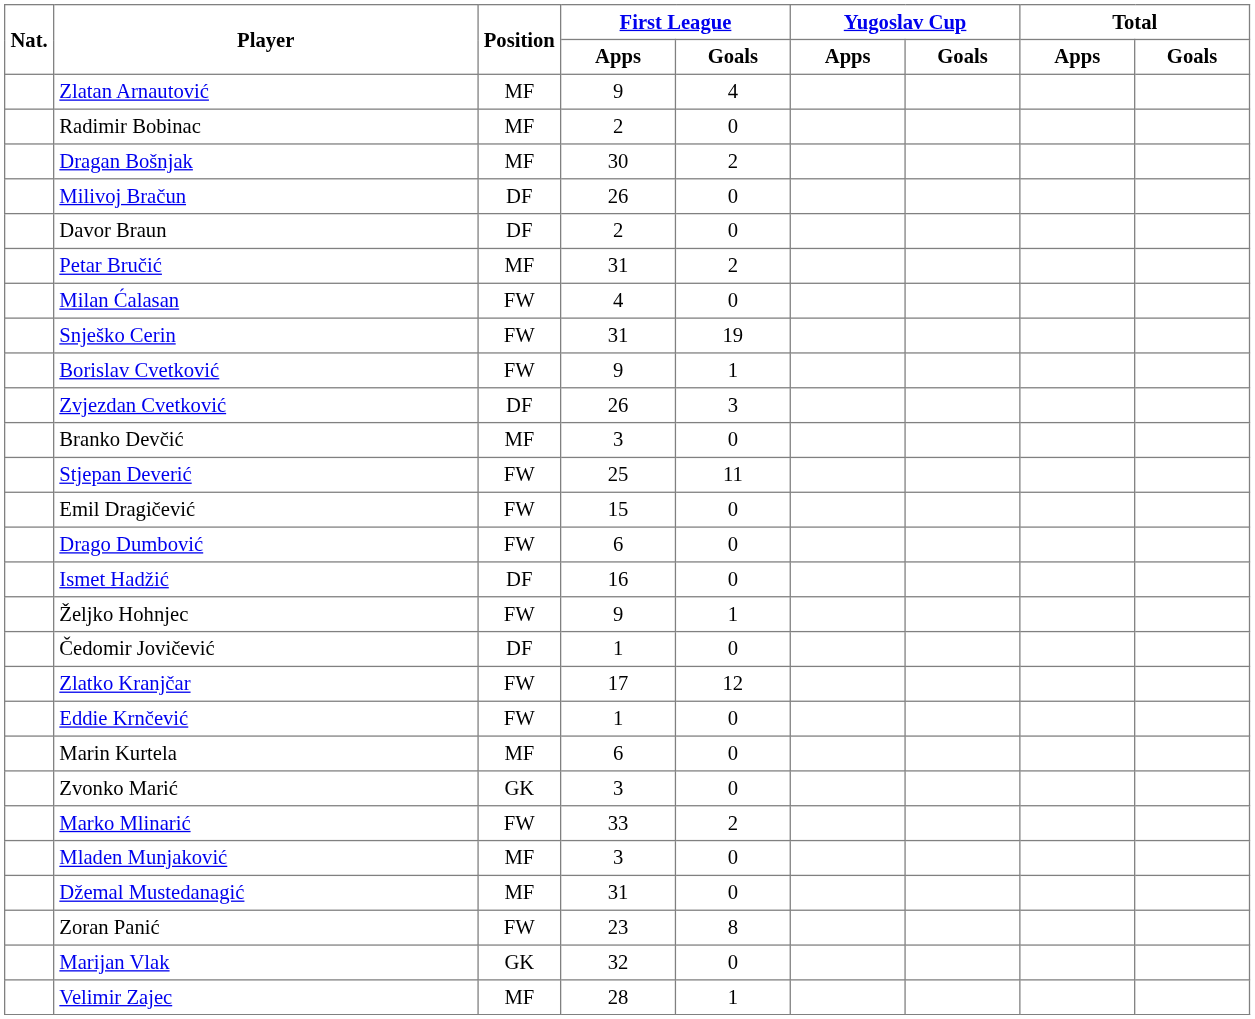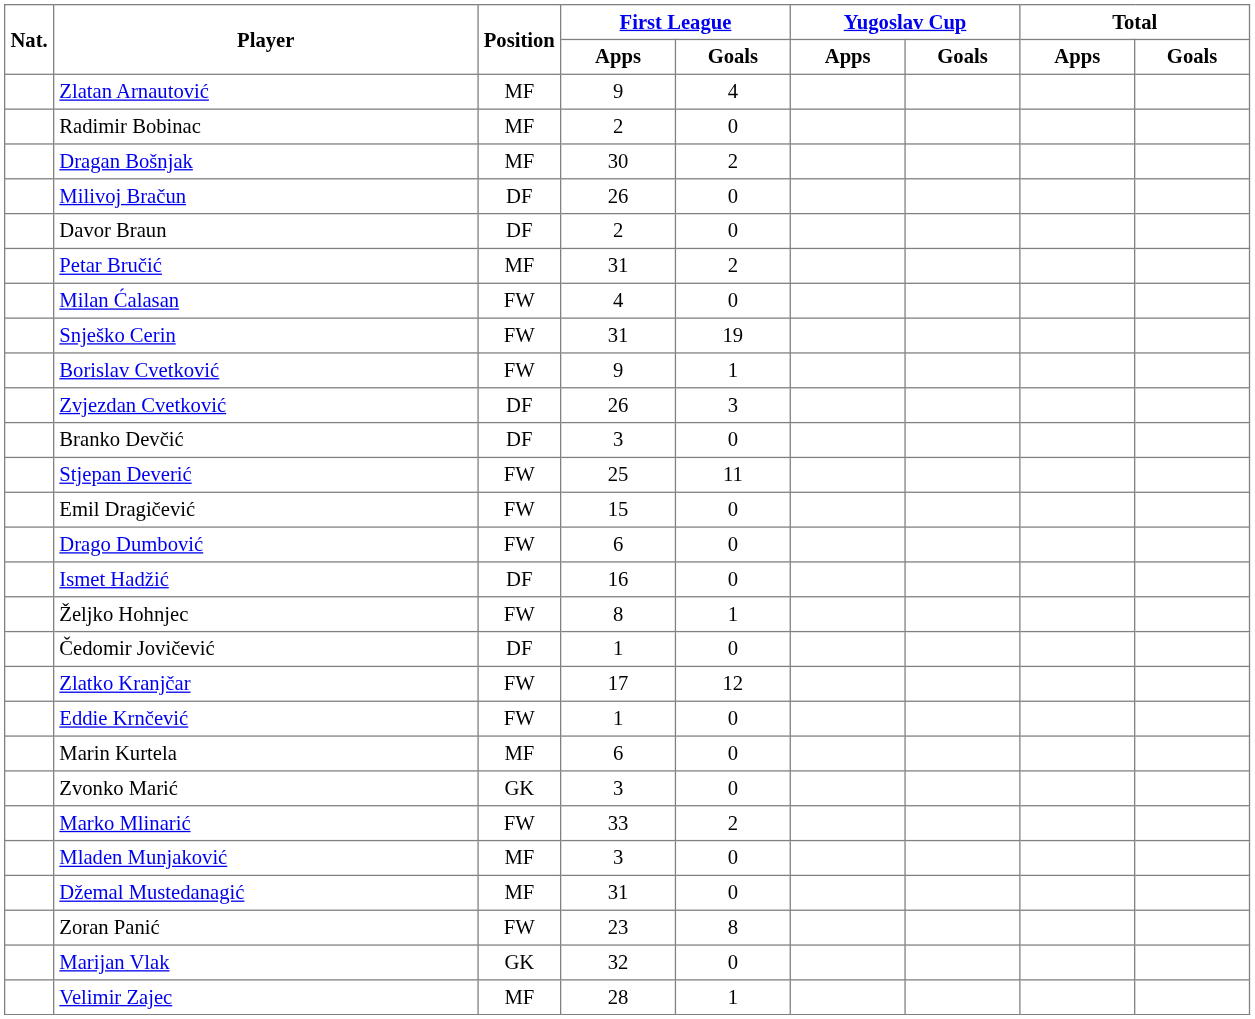 <table class="toccolours" border="1" cellpadding="4" cellspacing="0" style="text-align:center; border-collapse: collapse; margin:0;">
 <tr>
 <th rowspan=2>Nat.</th>
 <th rowspan=2 style="width:20em">Player</th>
 <th rowspan=2>Position</th>
 <th colspan=2 style="width:10em"><a href='#'>First League</a></th>
 <th colspan=2 style="width:10em"><a href='#'>Yugoslav Cup</a></th>
 <th colspan=2 style="width:10em">Total</th>
 </tr>
 <tr>
 <th style="width:5em">Apps</th>
 <th style="width:5em">Goals</th>
 <th style="width:5em">Apps</th>
 <th style="width:5em">Goals</th>
 <th style="width:5em">Apps</th>
 <th style="width:5em">Goals</th>
 </tr>
 <tr>
 <td></td>
 <td align="left"><a href='#'>Zlatan Arnautović</a></td>
 <td>MF</td>
 <td>9</td>
 <td>4</td>
 <td></td>
 <td></td>
 <td></td>
 <td></td>
 </tr>
 <tr>
 <td></td>
 <td align="left">Radimir Bobinac</td>
 <td>MF</td>
 <td>2</td>
 <td>0</td>
 <td></td>
 <td></td>
 <td></td>
 <td></td>
 </tr>
 <tr>
 <td></td>
 <td align="left"><a href='#'>Dragan Bošnjak</a></td>
 <td>MF</td>
 <td>30</td>
 <td>2</td>
 <td></td>
 <td></td>
 <td></td>
 <td></td>
 </tr>
 <tr>
 <td></td>
 <td align="left"><a href='#'>Milivoj Bračun</a></td>
 <td>DF</td>
 <td>26</td>
 <td>0</td>
 <td></td>
 <td></td>
 <td></td>
 <td></td>
 </tr>
 <tr>
 <td></td>
 <td align="left">Davor Braun</td>
 <td>DF</td>
 <td>2</td>
 <td>0</td>
 <td></td>
 <td></td>
 <td></td>
 <td></td>
 </tr>
 <tr>
 <td></td>
 <td align="left"><a href='#'>Petar Bručić</a></td>
 <td>MF</td>
 <td>31</td>
 <td>2</td>
 <td></td>
 <td></td>
 <td></td>
 <td></td>
 </tr>
 <tr>
 <td></td>
 <td align="left"><a href='#'>Milan Ćalasan</a></td>
 <td>FW</td>
 <td>4</td>
 <td>0</td>
 <td></td>
 <td></td>
 <td></td>
 <td></td>
 </tr>
 <tr>
 <td></td>
 <td align="left"><a href='#'>Snješko Cerin</a></td>
 <td>FW</td>
 <td>31</td>
 <td>19</td>
 <td></td>
 <td></td>
 <td></td>
 <td></td>
 </tr>
 <tr>
 <td></td>
 <td align="left"><a href='#'>Borislav Cvetković</a></td>
 <td>FW</td>
 <td>9</td>
 <td>1</td>
 <td></td>
 <td></td>
 <td></td>
 <td></td>
 </tr>
 <tr>
 <td></td>
 <td align="left"><a href='#'>Zvjezdan Cvetković</a></td>
 <td>DF</td>
 <td>26</td>
 <td>3</td>
 <td></td>
 <td></td>
 <td></td>
 <td></td>
 </tr>
 <tr>
 <td></td>
 <td align="left">Branko Devčić</td>
-<td>MF</td>
+<td>DF</td>
 <td>3</td>
 <td>0</td>
 <td></td>
 <td></td>
 <td></td>
 <td></td>
 </tr>
 <tr>
 <td></td>
 <td align="left"><a href='#'>Stjepan Deverić</a></td>
 <td>FW</td>
 <td>25</td>
 <td>11</td>
 <td></td>
 <td></td>
 <td></td>
 <td></td>
 </tr>
 <tr>
 <td></td>
 <td align="left">Emil Dragičević</td>
 <td>FW</td>
 <td>15</td>
 <td>0</td>
 <td></td>
 <td></td>
 <td></td>
 <td></td>
 </tr>
 <tr>
 <td></td>
 <td align="left"><a href='#'>Drago Dumbović</a></td>
 <td>FW</td>
 <td>6</td>
 <td>0</td>
 <td></td>
 <td></td>
 <td></td>
 <td></td>
 </tr>
 <tr>
 <td></td>
 <td align="left"><a href='#'>Ismet Hadžić</a></td>
 <td>DF</td>
 <td>16</td>
 <td>0</td>
 <td></td>
 <td></td>
 <td></td>
 <td></td>
 </tr>
 <tr>
 <td></td>
 <td align="left">Željko Hohnjec</td>
 <td>FW</td>
-<td>9</td>
+<td>8</td>
 <td>1</td>
 <td></td>
 <td></td>
 <td></td>
 <td></td>
 </tr>
 <tr>
 <td></td>
 <td align="left">Čedomir Jovičević</td>
 <td>DF</td>
 <td>1</td>
 <td>0</td>
 <td></td>
 <td></td>
 <td></td>
 <td></td>
 </tr>
 <tr>
 <td></td>
 <td align="left"><a href='#'>Zlatko Kranjčar</a></td>
 <td>FW</td>
 <td>17</td>
 <td>12</td>
 <td></td>
 <td></td>
 <td></td>
 <td></td>
 </tr>
 <tr>
 <td></td>
 <td align="left"><a href='#'>Eddie Krnčević</a></td>
 <td>FW</td>
 <td>1</td>
 <td>0</td>
 <td></td>
 <td></td>
 <td></td>
 <td></td>
 </tr>
 <tr>
 <td></td>
 <td align="left">Marin Kurtela</td>
 <td>MF</td>
 <td>6</td>
 <td>0</td>
 <td></td>
 <td></td>
 <td></td>
 <td></td>
 </tr>
 <tr>
 <td></td>
 <td align="left">Zvonko Marić</td>
 <td>GK</td>
 <td>3</td>
 <td>0</td>
 <td></td>
 <td></td>
 <td></td>
 <td></td>
 </tr>
 <tr>
 <td></td>
 <td align="left"><a href='#'>Marko Mlinarić</a></td>
 <td>FW</td>
 <td>33</td>
 <td>2</td>
 <td></td>
 <td></td>
 <td></td>
 <td></td>
 </tr>
 <tr>
 <td></td>
 <td align="left"><a href='#'>Mladen Munjaković</a></td>
 <td>MF</td>
 <td>3</td>
 <td>0</td>
 <td></td>
 <td></td>
 <td></td>
 <td></td>
 </tr>
 <tr>
 <td></td>
 <td align="left"><a href='#'>Džemal Mustedanagić</a></td>
 <td>MF</td>
 <td>31</td>
 <td>0</td>
 <td></td>
 <td></td>
 <td></td>
 <td></td>
 </tr>
 <tr>
 <td></td>
 <td align="left">Zoran Panić</td>
 <td>FW</td>
 <td>23</td>
 <td>8</td>
 <td></td>
 <td></td>
 <td></td>
 <td></td>
 </tr>
 <tr>
 <td></td>
 <td align="left"><a href='#'>Marijan Vlak</a></td>
 <td>GK</td>
 <td>32</td>
 <td>0</td>
 <td></td>
 <td></td>
 <td></td>
 <td></td>
 </tr>
 <tr>
 <td></td>
 <td align="left"><a href='#'>Velimir Zajec</a></td>
 <td>MF</td>
 <td>28</td>
 <td>1</td>
 <td></td>
 <td></td>
 <td></td>
 <td></td>
 </tr>
 <tr>
 </tr>
 </table>
